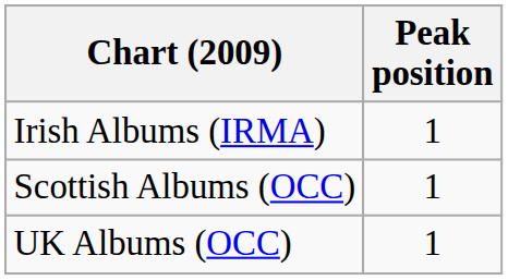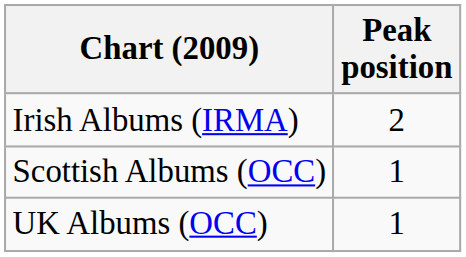 <table class="wikitable sortable">
 <tr>
 <th>Chart (2009)</th>
 <th>Peak<br>position</th>
 </tr>
 <tr>
 <td>Irish Albums (<a href='#'>IRMA</a>)</td>
-<td style="text-align:center;">1</td>
+<td style="text-align:center;">2</td>
 </tr>
 <tr>
 <td align="left">Scottish Albums (<a href='#'>OCC</a>)</td>
 <td align="center">1</td>
 </tr>
 <tr>
 <td>UK Albums (<a href='#'>OCC</a>)</td>
 <td style="text-align:center;">1</td>
 </tr>
 </table>
